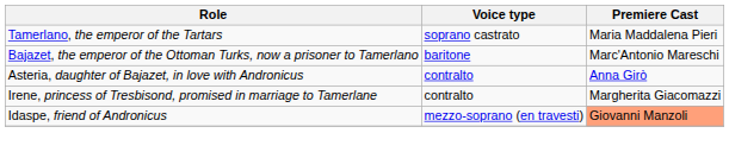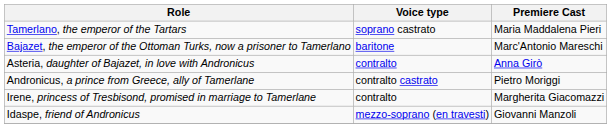 <table class="wikitable">
 <tr>
 <th>Role</th>
 <th>Voice type</th>
 <th>Premiere Cast</th>
 </tr>
 <tr>
 <td><a href='#'>Tamerlano</a>, <em>the emperor of the Tartars</em></td>
 <td><a href='#'>soprano</a> castrato</td>
 <td>Maria Maddalena Pieri</td>
 </tr>
 <tr>
 <td><a href='#'>Bajazet</a>, <em>the emperor of the Ottoman Turks, now a prisoner to Tamerlano</em></td>
 <td><a href='#'>baritone</a></td>
 <td>Marc'Antonio Mareschi</td>
 </tr>
 <tr>
 <td>Asteria, <em>daughter of Bajazet, in love with Andronicus</em></td>
 <td><a href='#'>contralto</a></td>
 <td><a href='#'>Anna Girò</a></td>
 </tr>
 <tr>
+<td>Andronicus, <em>a prince from Greece, ally of Tamerlane</em></td>
+<td>contralto <a href='#'>castrato</a></td>
+<td>Pietro Moriggi</td>
+</tr>
+<tr>
 <td>Irene, <em>princess of Tresbisond, promised in marriage to Tamerlane</em></td>
 <td>contralto</td>
 <td>Margherita Giacomazzi</td>
 </tr>
 <tr>
 <td>Idaspe, <em>friend of Andronicus</em></td>
 <td><a href='#'>mezzo-soprano</a> (<a href='#'>en travesti</a>)</td>
-<td style="background: lightsalmon;">Giovanni Manzoli</td>
+<td>Giovanni Manzoli</td>
 </tr>
 <tr>
 </tr>
 </table>
